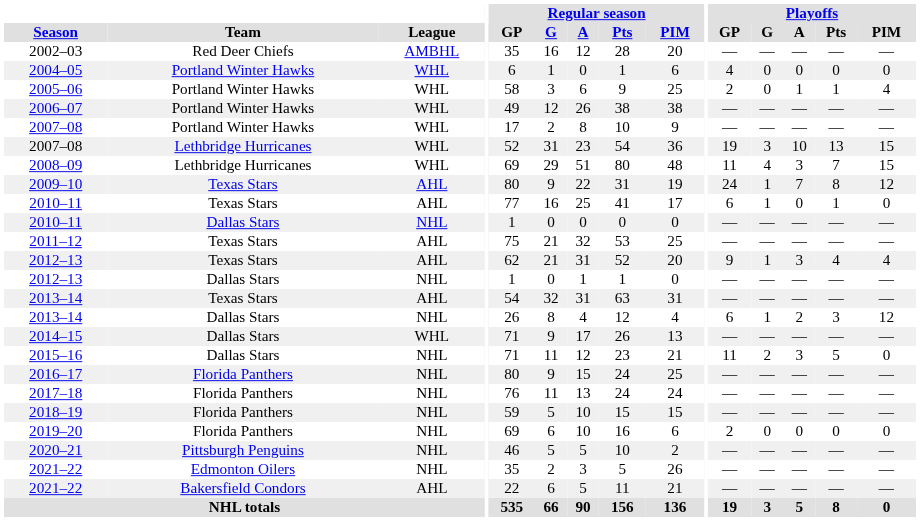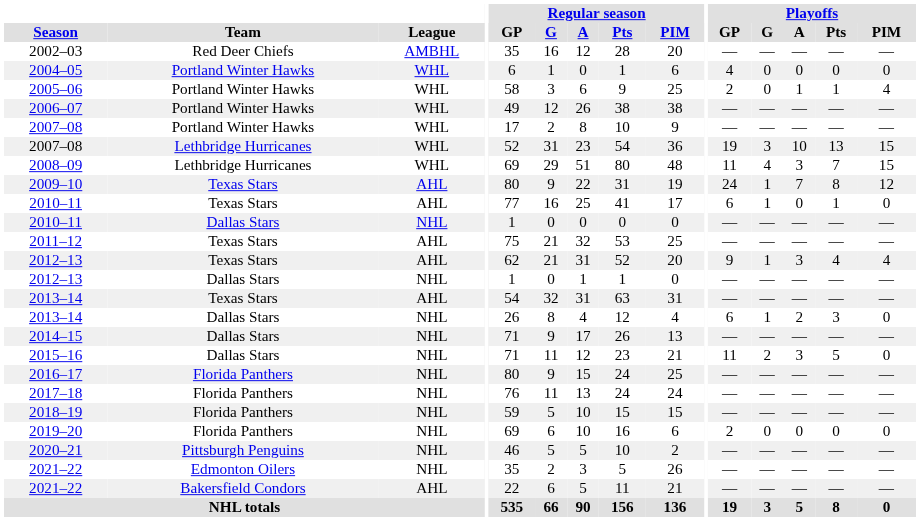 <table border="0" cellpadding="1" cellspacing="0" style="text-align:center; width:60em">
 <tr bgcolor="#e0e0e0">
 <th colspan="3" bgcolor="#ffffff"></th>
 <th rowspan="99" bgcolor="#ffffff"></th>
 <th colspan="5"><a href='#'>Regular season</a></th>
 <th rowspan="99" bgcolor="#ffffff"></th>
 <th colspan="5"><a href='#'>Playoffs</a></th>
 </tr>
 <tr bgcolor="#e0e0e0">
 <th><a href='#'>Season</a></th>
 <th>Team</th>
 <th>League</th>
 <th>GP</th>
 <th><a href='#'>G</a></th>
 <th><a href='#'>A</a></th>
 <th><a href='#'>Pts</a></th>
 <th><a href='#'>PIM</a></th>
 <th>GP</th>
 <th>G</th>
 <th>A</th>
 <th>Pts</th>
 <th>PIM</th>
 </tr>
 <tr>
 <td>2002–03</td>
 <td>Red Deer Chiefs</td>
 <td><a href='#'>AMBHL</a></td>
 <td>35</td>
 <td>16</td>
 <td>12</td>
 <td>28</td>
 <td>20</td>
 <td>—</td>
 <td>—</td>
 <td>—</td>
 <td>—</td>
 <td>—</td>
 </tr>
 <tr bgcolor="#f0f0f0">
 <td><a href='#'>2004–05</a></td>
 <td><a href='#'>Portland Winter Hawks</a></td>
 <td><a href='#'>WHL</a></td>
 <td>6</td>
 <td>1</td>
 <td>0</td>
 <td>1</td>
 <td>6</td>
 <td>4</td>
 <td>0</td>
 <td>0</td>
 <td>0</td>
 <td>0</td>
 </tr>
 <tr>
 <td><a href='#'>2005–06</a></td>
 <td>Portland Winter Hawks</td>
 <td>WHL</td>
 <td>58</td>
 <td>3</td>
 <td>6</td>
 <td>9</td>
 <td>25</td>
 <td>2</td>
 <td>0</td>
 <td>1</td>
 <td>1</td>
 <td>4</td>
 </tr>
 <tr ALIGN="center" bgcolor="#f0f0f0">
 <td><a href='#'>2006–07</a></td>
 <td>Portland Winter Hawks</td>
 <td>WHL</td>
 <td>49</td>
 <td>12</td>
 <td>26</td>
 <td>38</td>
 <td>38</td>
 <td>—</td>
 <td>—</td>
 <td>—</td>
 <td>—</td>
 <td>—</td>
 </tr>
 <tr>
 <td><a href='#'>2007–08</a></td>
 <td>Portland Winter Hawks</td>
 <td>WHL</td>
 <td>17</td>
 <td>2</td>
 <td>8</td>
 <td>10</td>
 <td>9</td>
 <td>—</td>
 <td>—</td>
 <td>—</td>
 <td>—</td>
 <td>—</td>
 </tr>
 <tr ALIGN="center" bgcolor="#f0f0f0">
 <td>2007–08</td>
 <td><a href='#'>Lethbridge Hurricanes</a></td>
 <td>WHL</td>
 <td>52</td>
 <td>31</td>
 <td>23</td>
 <td>54</td>
 <td>36</td>
 <td>19</td>
 <td>3</td>
 <td>10</td>
 <td>13</td>
 <td>15</td>
 </tr>
 <tr ALIGN="center">
 <td><a href='#'>2008–09</a></td>
 <td>Lethbridge Hurricanes</td>
 <td>WHL</td>
 <td>69</td>
 <td>29</td>
 <td>51</td>
 <td>80</td>
 <td>48</td>
 <td>11</td>
 <td>4</td>
 <td>3</td>
 <td>7</td>
 <td>15</td>
 </tr>
 <tr bgcolor="#f0f0f0">
 <td><a href='#'>2009–10</a></td>
 <td><a href='#'>Texas Stars</a></td>
 <td><a href='#'>AHL</a></td>
 <td>80</td>
 <td>9</td>
 <td>22</td>
 <td>31</td>
 <td>19</td>
 <td>24</td>
 <td>1</td>
 <td>7</td>
 <td>8</td>
 <td>12</td>
 </tr>
 <tr>
 <td><a href='#'>2010–11</a></td>
 <td>Texas Stars</td>
 <td>AHL</td>
 <td>77</td>
 <td>16</td>
 <td>25</td>
 <td>41</td>
 <td>17</td>
 <td>6</td>
 <td>1</td>
 <td>0</td>
 <td>1</td>
 <td>0</td>
 </tr>
 <tr bgcolor="#f0f0f0">
 <td><a href='#'>2010–11</a></td>
 <td><a href='#'>Dallas Stars</a></td>
 <td><a href='#'>NHL</a></td>
 <td>1</td>
 <td>0</td>
 <td>0</td>
 <td>0</td>
 <td>0</td>
 <td>—</td>
 <td>—</td>
 <td>—</td>
 <td>—</td>
 <td>—</td>
 </tr>
 <tr>
 <td><a href='#'>2011–12</a></td>
 <td>Texas Stars</td>
 <td>AHL</td>
 <td>75</td>
 <td>21</td>
 <td>32</td>
 <td>53</td>
 <td>25</td>
 <td>—</td>
 <td>—</td>
 <td>—</td>
 <td>—</td>
 <td>—</td>
 </tr>
 <tr bgcolor="#f0f0f0">
 <td><a href='#'>2012–13</a></td>
 <td>Texas Stars</td>
 <td>AHL</td>
 <td>62</td>
 <td>21</td>
 <td>31</td>
 <td>52</td>
 <td>20</td>
 <td>9</td>
 <td>1</td>
 <td>3</td>
 <td>4</td>
 <td>4</td>
 </tr>
 <tr>
 <td><a href='#'>2012–13</a></td>
 <td>Dallas Stars</td>
 <td>NHL</td>
 <td>1</td>
 <td>0</td>
 <td>1</td>
 <td>1</td>
 <td>0</td>
 <td>—</td>
 <td>—</td>
 <td>—</td>
 <td>—</td>
 <td>—</td>
 </tr>
 <tr bgcolor="#f0f0f0">
 <td><a href='#'>2013–14</a></td>
 <td>Texas Stars</td>
 <td>AHL</td>
 <td>54</td>
 <td>32</td>
 <td>31</td>
 <td>63</td>
 <td>31</td>
 <td>—</td>
 <td>—</td>
 <td>—</td>
 <td>—</td>
 <td>—</td>
 </tr>
 <tr>
 <td><a href='#'>2013–14</a></td>
 <td>Dallas Stars</td>
 <td>NHL</td>
 <td>26</td>
 <td>8</td>
 <td>4</td>
 <td>12</td>
 <td>4</td>
 <td>6</td>
 <td>1</td>
 <td>2</td>
 <td>3</td>
-<td>12</td>
+<td>0</td>
 </tr>
 <tr bgcolor="#f0f0f0">
 <td><a href='#'>2014–15</a></td>
 <td>Dallas Stars</td>
-<td>WHL</td>
+<td>NHL</td>
 <td>71</td>
 <td>9</td>
 <td>17</td>
 <td>26</td>
 <td>13</td>
 <td>—</td>
 <td>—</td>
 <td>—</td>
 <td>—</td>
 <td>—</td>
 </tr>
 <tr>
 <td><a href='#'>2015–16</a></td>
 <td>Dallas Stars</td>
 <td>NHL</td>
 <td>71</td>
 <td>11</td>
 <td>12</td>
 <td>23</td>
 <td>21</td>
 <td>11</td>
 <td>2</td>
 <td>3</td>
 <td>5</td>
 <td>0</td>
 </tr>
 <tr bgcolor="#f0f0f0">
 <td><a href='#'>2016–17</a></td>
 <td><a href='#'>Florida Panthers</a></td>
 <td>NHL</td>
 <td>80</td>
 <td>9</td>
 <td>15</td>
 <td>24</td>
 <td>25</td>
 <td>—</td>
 <td>—</td>
 <td>—</td>
 <td>—</td>
 <td>—</td>
 </tr>
 <tr>
 <td><a href='#'>2017–18</a></td>
 <td>Florida Panthers</td>
 <td>NHL</td>
 <td>76</td>
 <td>11</td>
 <td>13</td>
 <td>24</td>
 <td>24</td>
 <td>—</td>
 <td>—</td>
 <td>—</td>
 <td>—</td>
 <td>—</td>
 </tr>
 <tr bgcolor="#f0f0f0">
 <td><a href='#'>2018–19</a></td>
 <td>Florida Panthers</td>
 <td>NHL</td>
 <td>59</td>
 <td>5</td>
 <td>10</td>
 <td>15</td>
 <td>15</td>
 <td>—</td>
 <td>—</td>
 <td>—</td>
 <td>—</td>
 <td>—</td>
 </tr>
 <tr>
 <td><a href='#'>2019–20</a></td>
 <td>Florida Panthers</td>
 <td>NHL</td>
 <td>69</td>
 <td>6</td>
 <td>10</td>
 <td>16</td>
 <td>6</td>
 <td>2</td>
 <td>0</td>
 <td>0</td>
 <td>0</td>
 <td>0</td>
 </tr>
 <tr bgcolor="#f0f0f0">
 <td><a href='#'>2020–21</a></td>
 <td><a href='#'>Pittsburgh Penguins</a></td>
 <td>NHL</td>
 <td>46</td>
 <td>5</td>
 <td>5</td>
 <td>10</td>
 <td>2</td>
 <td>—</td>
 <td>—</td>
 <td>—</td>
 <td>—</td>
 <td>—</td>
 </tr>
 <tr>
 <td><a href='#'>2021–22</a></td>
 <td><a href='#'>Edmonton Oilers</a></td>
 <td>NHL</td>
 <td>35</td>
 <td>2</td>
 <td>3</td>
 <td>5</td>
 <td>26</td>
 <td>—</td>
 <td>—</td>
 <td>—</td>
 <td>—</td>
 <td>—</td>
 </tr>
 <tr bgcolor="#f0f0f0">
 <td><a href='#'>2021–22</a></td>
 <td><a href='#'>Bakersfield Condors</a></td>
 <td>AHL</td>
 <td>22</td>
 <td>6</td>
 <td>5</td>
 <td>11</td>
 <td>21</td>
 <td>—</td>
 <td>—</td>
 <td>—</td>
 <td>—</td>
 <td>—</td>
 </tr>
 <tr bgcolor="#e0e0e0">
 <th colspan="3">NHL totals</th>
 <th>535</th>
 <th>66</th>
 <th>90</th>
 <th>156</th>
 <th>136</th>
 <th>19</th>
 <th>3</th>
 <th>5</th>
 <th>8</th>
 <th>0</th>
 </tr>
 </table>
